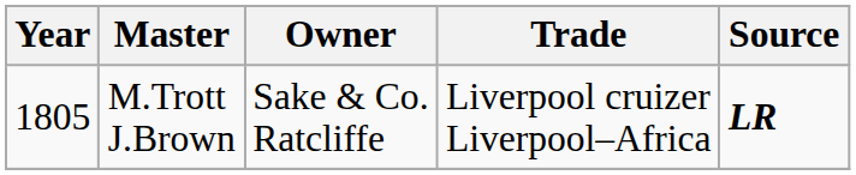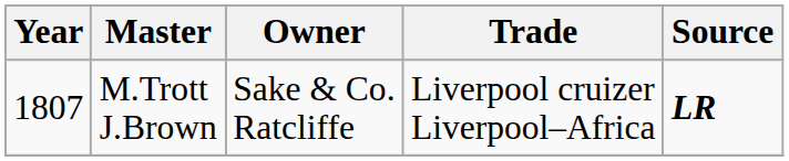 <table class=" wikitable">
 <tr>
 <th>Year</th>
 <th>Master</th>
 <th>Owner</th>
 <th>Trade</th>
 <th>Source</th>
 </tr>
 <tr>
-<td>1805</td>
+<td>1807</td>
 <td>M.Trott<br>J.Brown</td>
 <td>Sake & Co.<br>Ratcliffe</td>
 <td>Liverpool cruizer<br>Liverpool–Africa</td>
 <td><strong><em>LR</em></strong></td>
 </tr>
 <tr>
 </tr>
 </table>
